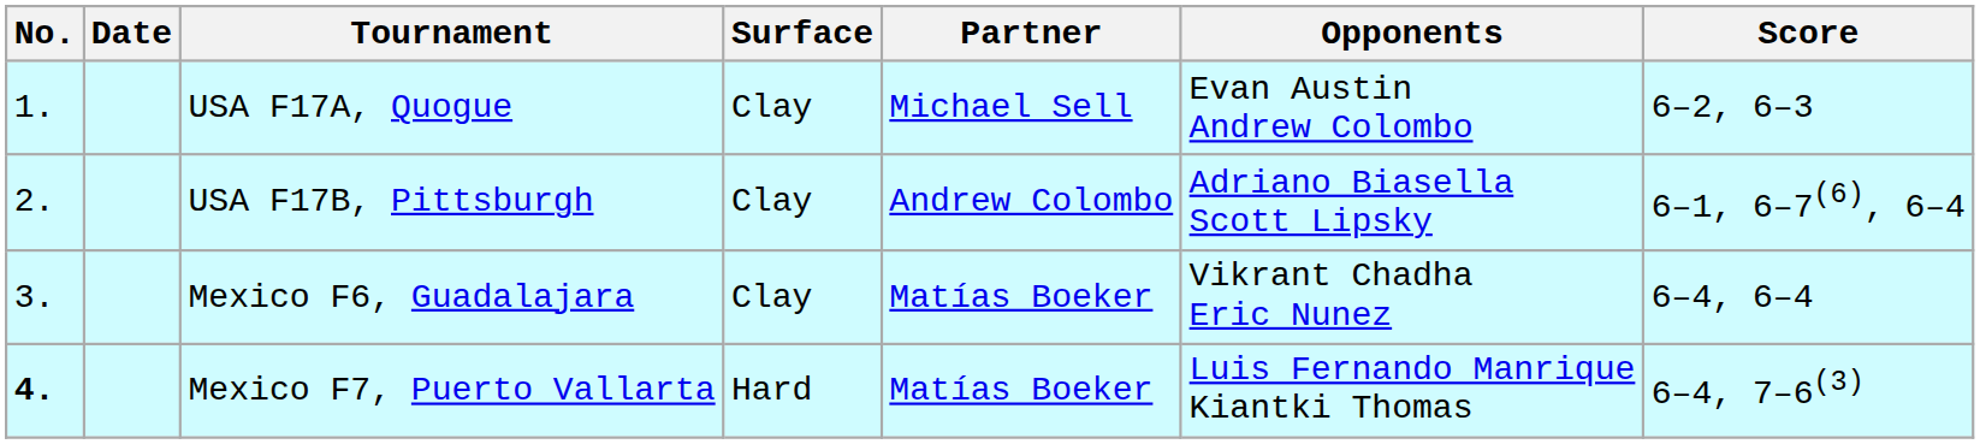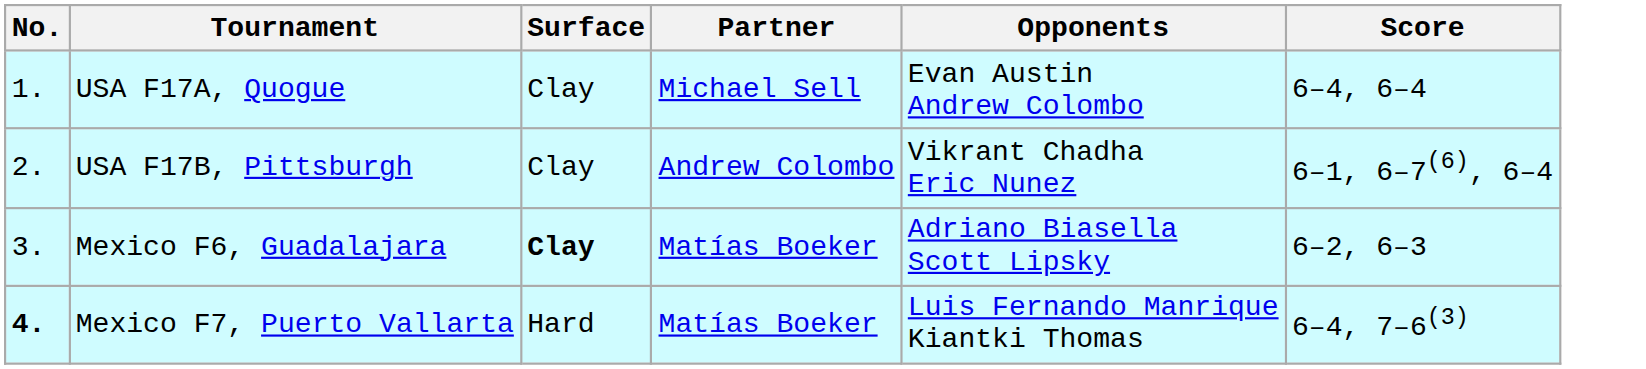 <table class="sortable wikitable">
 <tr>
 <th>No.</th>
-<th>Date</th>
 <th>Tournament</th>
 <th>Surface</th>
 <th>Partner</th>
 <th>Opponents</th>
 <th class="unsortable">Score</th>
 </tr>
 <tr style="background:#cffcff;">
 <td>1.</td>
-<td></td>
 <td>USA F17A, <a href='#'>Quogue</a></td>
 <td>Clay</td>
 <td> <a href='#'>Michael Sell</a></td>
 <td> Evan Austin <br>  <a href='#'>Andrew Colombo</a></td>
-<td>6–2, 6–3</td>
+<td>6–4, 6–4</td>
 </tr>
 <tr style="background:#cffcff;">
 <td>2.</td>
-<td></td>
 <td>USA F17B, <a href='#'>Pittsburgh</a></td>
 <td>Clay</td>
 <td> <a href='#'>Andrew Colombo</a></td>
-<td> <a href='#'>Adriano Biasella</a> <br>  <a href='#'>Scott Lipsky</a></td>
+<td> Vikrant Chadha <br>  <a href='#'>Eric Nunez</a></td>
 <td>6–1, 6–7<sup>(6)</sup>, 6–4</td>
 </tr>
 <tr style="background:#cffcff;">
 <td>3.</td>
-<td></td>
 <td>Mexico F6, <a href='#'>Guadalajara</a></td>
-<td>Clay</td>
+<td><strong>Clay</strong></td>
 <td> <a href='#'>Matías Boeker</a></td>
-<td> Vikrant Chadha <br>  <a href='#'>Eric Nunez</a></td>
-<td>6–4, 6–4</td>
+<td> <a href='#'>Adriano Biasella</a> <br>  <a href='#'>Scott Lipsky</a></td>
+<td>6–2, 6–3</td>
 </tr>
 <tr style="background:#cffcff;">
 <td><strong>4.</strong></td>
-<td></td>
 <td>Mexico F7, <a href='#'>Puerto Vallarta</a></td>
 <td>Hard</td>
 <td> <a href='#'>Matías Boeker</a></td>
 <td> <a href='#'>Luis Fernando Manrique</a> <br>  Kiantki Thomas</td>
 <td>6–4, 7–6<sup>(3)</sup></td>
 </tr>
 </table>
